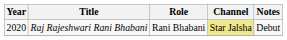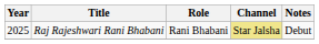 <table class="wikitable sortable">
 <tr>
 <th>Year</th>
 <th>Title</th>
 <th>Role</th>
 <th>Channel</th>
 <th>Notes</th>
 </tr>
 <tr>
-<td>2020</td>
+<td>2025</td>
 <td><em>Raj Rajeshwari Rani Bhabani</em></td>
 <td>Rani Bhabani</td>
 <td style="background: khaki;">Star Jalsha</td>
 <td>Debut</td>
 </tr>
 <tr>
 </tr>
 </table>
